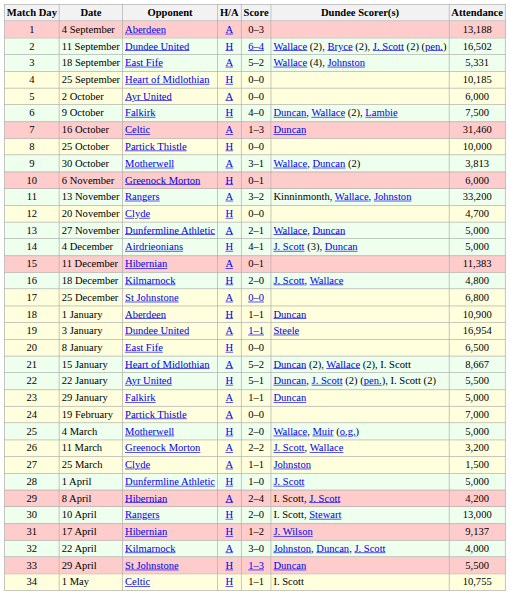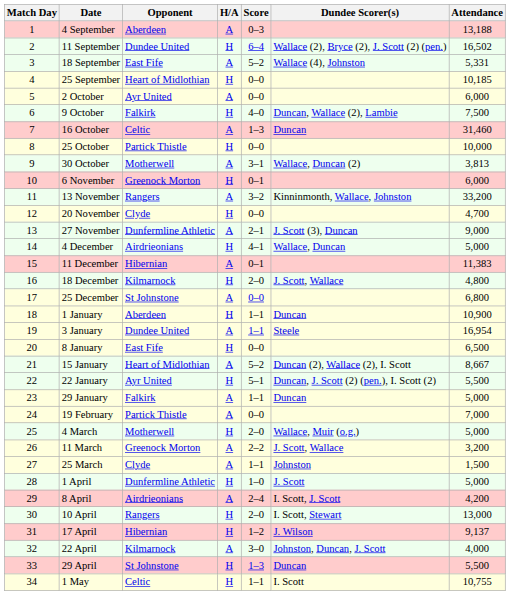 <table class="wikitable" style="text-align:center">
 <tr>
 <th>Match Day</th>
 <th>Date</th>
 <th>Opponent</th>
 <th>H/A</th>
 <th>Score</th>
 <th>Dundee Scorer(s)</th>
 <th>Attendance</th>
 </tr>
 <tr bgcolor="#FFCCCC">
 <td>1</td>
 <td align="left">4 September</td>
 <td align="left"><a href='#'>Aberdeen</a></td>
 <td><a href='#'>A</a></td>
 <td>0–3</td>
 <td align="left"></td>
 <td>13,188</td>
 </tr>
 <tr bgcolor="#EEFFEE">
 <td>2</td>
 <td align="left">11 September</td>
 <td align="left"><a href='#'>Dundee United</a></td>
 <td><a href='#'>H</a></td>
 <td><a href='#'>6–4</a></td>
 <td align="left"><a href='#'>Wallace</a> (2), <a href='#'>Bryce</a> (2), <a href='#'>J. Scott</a> (2) (<a href='#'>pen.</a>)</td>
 <td>16,502</td>
 </tr>
 <tr bgcolor="#EEFFEE">
 <td>3</td>
 <td align="left">18 September</td>
 <td align="left"><a href='#'>East Fife</a></td>
 <td><a href='#'>A</a></td>
 <td>5–2</td>
 <td align="left"><a href='#'>Wallace</a> (4), <a href='#'>Johnston</a></td>
 <td>5,331</td>
 </tr>
 <tr bgcolor="#FFFFDD">
 <td>4</td>
 <td align="left">25 September</td>
 <td align="left"><a href='#'>Heart of Midlothian</a></td>
 <td><a href='#'>H</a></td>
 <td>0–0</td>
 <td align="left"></td>
 <td>10,185</td>
 </tr>
 <tr bgcolor="#FFFFDD">
 <td>5</td>
 <td align="left">2 October</td>
 <td align="left"><a href='#'>Ayr United</a></td>
 <td><a href='#'>A</a></td>
 <td>0–0</td>
 <td align="left"></td>
 <td>6,000</td>
 </tr>
 <tr bgcolor="#EEFFEE">
 <td>6</td>
 <td align="left">9 October</td>
 <td align="left"><a href='#'>Falkirk</a></td>
 <td><a href='#'>H</a></td>
 <td>4–0</td>
 <td align="left"><a href='#'>Duncan</a>, <a href='#'>Wallace</a> (2), <a href='#'>Lambie</a></td>
 <td>7,500</td>
 </tr>
 <tr bgcolor="#FFCCCC">
 <td>7</td>
 <td align="left">16 October</td>
 <td align="left"><a href='#'>Celtic</a></td>
 <td><a href='#'>A</a></td>
 <td>1–3</td>
 <td align="left"><a href='#'>Duncan</a></td>
 <td>31,460</td>
 </tr>
 <tr bgcolor="#FFFFDD">
 <td>8</td>
 <td align="left">25 October</td>
 <td align="left"><a href='#'>Partick Thistle</a></td>
 <td><a href='#'>H</a></td>
 <td>0–0</td>
 <td align="left"></td>
 <td>10,000</td>
 </tr>
 <tr bgcolor="#EEFFEE">
 <td>9</td>
 <td align="left">30 October</td>
 <td align="left"><a href='#'>Motherwell</a></td>
 <td><a href='#'>A</a></td>
 <td>3–1</td>
 <td align="left"><a href='#'>Wallace</a>, <a href='#'>Duncan</a> (2)</td>
 <td>3,813</td>
 </tr>
 <tr bgcolor="#FFCCCC">
 <td>10</td>
 <td align="left">6 November</td>
 <td align="left"><a href='#'>Greenock Morton</a></td>
 <td><a href='#'>H</a></td>
 <td>0–1</td>
 <td align="left"></td>
 <td>6,000</td>
 </tr>
 <tr bgcolor="#EEFFEE">
 <td>11</td>
 <td align="left">13 November</td>
 <td align="left"><a href='#'>Rangers</a></td>
 <td><a href='#'>A</a></td>
 <td>3–2</td>
 <td align="left">Kinninmonth, <a href='#'>Wallace</a>, <a href='#'>Johnston</a></td>
 <td>33,200</td>
 </tr>
 <tr bgcolor="#FFFFDD">
 <td>12</td>
 <td align="left">20 November</td>
 <td align="left"><a href='#'>Clyde</a></td>
 <td><a href='#'>H</a></td>
 <td>0–0</td>
 <td align="left"></td>
 <td>4,700</td>
 </tr>
 <tr bgcolor="#EEFFEE">
 <td>13</td>
 <td align="left">27 November</td>
 <td align="left"><a href='#'>Dunfermline Athletic</a></td>
 <td><a href='#'>A</a></td>
 <td>2–1</td>
-<td align="left"><a href='#'>Wallace</a>, <a href='#'>Duncan</a></td>
-<td>5,000</td>
+<td align="left"><a href='#'>J. Scott</a> (3), <a href='#'>Duncan</a></td>
+<td>9,000</td>
 </tr>
 <tr bgcolor="#EEFFEE">
 <td>14</td>
 <td align="left">4 December</td>
 <td align="left"><a href='#'>Airdrieonians</a></td>
 <td><a href='#'>H</a></td>
 <td>4–1</td>
-<td align="left"><a href='#'>J. Scott</a> (3), <a href='#'>Duncan</a></td>
+<td align="left"><a href='#'>Wallace</a>, <a href='#'>Duncan</a></td>
 <td>5,000</td>
 </tr>
 <tr bgcolor="#FFCCCC">
 <td>15</td>
 <td align="left">11 December</td>
 <td align="left"><a href='#'>Hibernian</a></td>
 <td><a href='#'>A</a></td>
 <td>0–1</td>
 <td align="left"></td>
 <td>11,383</td>
 </tr>
 <tr bgcolor="#EEFFEE">
 <td>16</td>
 <td align="left">18 December</td>
 <td align="left"><a href='#'>Kilmarnock</a></td>
 <td><a href='#'>H</a></td>
 <td>2–0</td>
 <td align="left"><a href='#'>J. Scott</a>, <a href='#'>Wallace</a></td>
 <td>4,800</td>
 </tr>
 <tr bgcolor="#FFFFDD">
 <td>17</td>
 <td align="left">25 December</td>
 <td align="left"><a href='#'>St Johnstone</a></td>
 <td><a href='#'>A</a></td>
 <td><a href='#'>0–0</a></td>
 <td align="left"></td>
 <td>6,800</td>
 </tr>
 <tr bgcolor="#FFFFDD">
 <td>18</td>
 <td align="left">1 January</td>
 <td align="left"><a href='#'>Aberdeen</a></td>
 <td><a href='#'>H</a></td>
 <td>1–1</td>
 <td align="left"><a href='#'>Duncan</a></td>
 <td>10,900</td>
 </tr>
 <tr bgcolor="#FFFFDD">
 <td>19</td>
 <td align="left">3 January</td>
 <td align="left"><a href='#'>Dundee United</a></td>
 <td><a href='#'>A</a></td>
 <td><a href='#'>1–1</a></td>
 <td align="left"><a href='#'>Steele</a></td>
 <td>16,954</td>
 </tr>
 <tr bgcolor="#FFFFDD">
 <td>20</td>
 <td align="left">8 January</td>
 <td align="left"><a href='#'>East Fife</a></td>
 <td><a href='#'>H</a></td>
 <td>0–0</td>
 <td align="left"></td>
 <td>6,500</td>
 </tr>
 <tr bgcolor="#EEFFEE">
 <td>21</td>
 <td align="left">15 January</td>
 <td align="left"><a href='#'>Heart of Midlothian</a></td>
 <td><a href='#'>A</a></td>
 <td>5–2</td>
 <td align="left"><a href='#'>Duncan</a> (2), <a href='#'>Wallace</a> (2), I. Scott</td>
 <td>8,667</td>
 </tr>
 <tr bgcolor="#EEFFEE">
 <td>22</td>
 <td align="left">22 January</td>
 <td align="left"><a href='#'>Ayr United</a></td>
 <td><a href='#'>H</a></td>
 <td>5–1</td>
 <td align="left"><a href='#'>Duncan</a>, <a href='#'>J. Scott</a> (2) (<a href='#'>pen.</a>), I. Scott (2)</td>
 <td>5,500</td>
 </tr>
 <tr bgcolor="#FFFFDD">
 <td>23</td>
 <td align="left">29 January</td>
 <td align="left"><a href='#'>Falkirk</a></td>
 <td><a href='#'>A</a></td>
 <td>1–1</td>
 <td align="left"><a href='#'>Duncan</a></td>
 <td>5,000</td>
 </tr>
 <tr bgcolor="#FFFFDD">
 <td>24</td>
 <td align="left">19 February</td>
 <td align="left"><a href='#'>Partick Thistle</a></td>
 <td><a href='#'>A</a></td>
 <td>0–0</td>
 <td align="left"></td>
 <td>7,000</td>
 </tr>
 <tr bgcolor="#EEFFEE">
 <td>25</td>
 <td align="left">4 March</td>
 <td align="left"><a href='#'>Motherwell</a></td>
 <td><a href='#'>H</a></td>
 <td>2–0</td>
 <td align="left"><a href='#'>Wallace</a>, <a href='#'>Muir</a> (<a href='#'>o.g.</a>)</td>
 <td>5,000</td>
 </tr>
 <tr bgcolor="#FFFFDD">
 <td>26</td>
 <td align="left">11 March</td>
 <td align="left"><a href='#'>Greenock Morton</a></td>
 <td><a href='#'>A</a></td>
 <td>2–2</td>
 <td align="left"><a href='#'>J. Scott</a>, <a href='#'>Wallace</a></td>
 <td>3,200</td>
 </tr>
 <tr bgcolor="#FFFFDD">
 <td>27</td>
 <td align="left">25 March</td>
 <td align="left"><a href='#'>Clyde</a></td>
 <td><a href='#'>A</a></td>
 <td>1–1</td>
 <td align="left"><a href='#'>Johnston</a></td>
 <td>1,500</td>
 </tr>
 <tr bgcolor="#EEFFEE">
 <td>28</td>
 <td align="left">1 April</td>
 <td align="left"><a href='#'>Dunfermline Athletic</a></td>
 <td><a href='#'>H</a></td>
 <td>1–0</td>
 <td align="left"><a href='#'>J. Scott</a></td>
 <td>5,000</td>
 </tr>
 <tr bgcolor="#FFCCCC">
 <td>29</td>
 <td align="left">8 April</td>
-<td align="left"><a href='#'>Hibernian</a></td>
+<td align="left"><a href='#'>Airdrieonians</a></td>
 <td><a href='#'>A</a></td>
 <td>2–4</td>
 <td align="left">I. Scott, <a href='#'>J. Scott</a></td>
 <td>4,200</td>
 </tr>
 <tr bgcolor="#EEFFEE">
 <td>30</td>
 <td align="left">10 April</td>
 <td align="left"><a href='#'>Rangers</a></td>
 <td><a href='#'>H</a></td>
 <td>2–0</td>
 <td align="left">I. Scott, <a href='#'>Stewart</a></td>
 <td>13,000</td>
 </tr>
 <tr bgcolor="#FFCCCC">
 <td>31</td>
 <td align="left">17 April</td>
 <td align="left"><a href='#'>Hibernian</a></td>
 <td><a href='#'>H</a></td>
 <td>1–2</td>
 <td align="left"><a href='#'>J. Wilson</a></td>
 <td>9,137</td>
 </tr>
 <tr bgcolor="#EEFFEE">
 <td>32</td>
 <td align="left">22 April</td>
 <td align="left"><a href='#'>Kilmarnock</a></td>
 <td><a href='#'>A</a></td>
 <td>3–0</td>
 <td align="left"><a href='#'>Johnston</a>, <a href='#'>Duncan</a>, <a href='#'>J. Scott</a></td>
 <td>4,000</td>
 </tr>
 <tr bgcolor="#FFCCCC">
 <td>33</td>
 <td align="left">29 April</td>
 <td align="left"><a href='#'>St Johnstone</a></td>
 <td><a href='#'>H</a></td>
 <td><a href='#'>1–3</a></td>
 <td align="left"><a href='#'>Duncan</a></td>
 <td>5,500</td>
 </tr>
 <tr bgcolor="#FFFFDD">
 <td>34</td>
 <td align="left">1 May</td>
 <td align="left"><a href='#'>Celtic</a></td>
 <td><a href='#'>H</a></td>
 <td>1–1</td>
 <td align="left">I. Scott</td>
 <td>10,755</td>
 </tr>
 </table>
